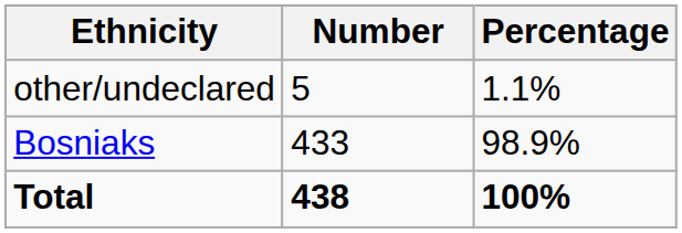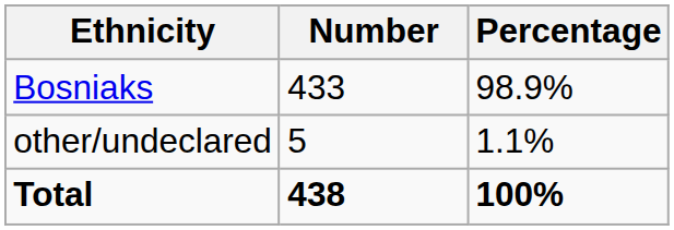 <table class="wikitable">
 <tr>
 <th width="100px">Ethnicity</th>
 <th width="80px">Number</th>
 <th width="80px">Percentage</th>
 </tr>
 <tr>
+<td><a href='#'>Bosniaks</a></td>
+<td>433</td>
+<td>98.9%</td>
+</tr>
+<tr>
 <td>other/undeclared</td>
 <td>5</td>
 <td>1.1%</td>
-</tr>
-<tr>
-<td><a href='#'>Bosniaks</a></td>
-<td>433</td>
-<td>98.9%</td>
 </tr>
 <tr>
 <td><strong>Total</strong></td>
 <td><strong>438</strong></td>
 <td><strong>100%</strong></td>
 </tr>
 </table>
